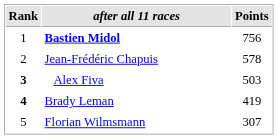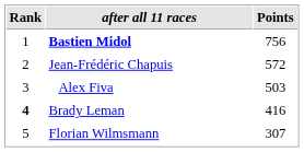 <table cellspacing="1" cellpadding="3" style="border:1px solid #aaa; font-size:86%;">
 <tr style="background:#e4e4e4;">
 <th style="border-bottom:1px solid #aaa; width:10px;">Rank</th>
 <th style="border-bottom:1px solid #aaa; width:200px;"><em>after all 11 races</em></th>
 <th style="border-bottom:1px solid #aaa; width:20px;">Points</th>
 </tr>
 <tr>
 <td align=center>1</td>
 <td><strong> <a href='#'>Bastien Midol</a></strong></td>
 <td align=center>756</td>
 </tr>
 <tr>
 <td align=center>2</td>
 <td> <a href='#'>Jean-Frédéric Chapuis</a></td>
-<td align=center>578</td>
+<td align=center>572</td>
 </tr>
 <tr>
-<td align=center><strong>3</strong></td>
+<td align=center>3</td>
 <td>   <a href='#'>Alex Fiva</a></td>
 <td align=center>503</td>
 </tr>
 <tr>
 <td align=center><strong>4</strong></td>
 <td> <a href='#'>Brady Leman</a></td>
-<td align=center>419</td>
+<td align=center>416</td>
 </tr>
 <tr>
 <td align=center>5</td>
 <td> <a href='#'>Florian Wilmsmann</a></td>
 <td align=center>307</td>
 </tr>
 </table>
